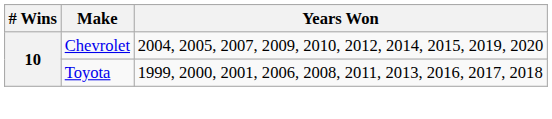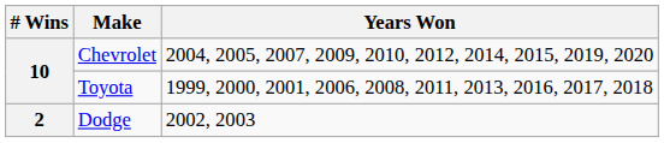 <table class="wikitable" style="font-size: 95%;">
 <tr>
 <th># Wins</th>
 <th>Make</th>
 <th>Years Won</th>
 </tr>
 <tr>
 <th rowspan="2">10</th>
 <td> <a href='#'>Chevrolet</a></td>
 <td>2004, 2005, 2007, 2009, 2010, 2012, 2014, 2015, 2019, 2020</td>
 </tr>
 <tr>
 <td> <a href='#'>Toyota</a></td>
 <td>1999, 2000, 2001, 2006, 2008, 2011, 2013, 2016, 2017, 2018</td>
 </tr>
+<tr>
+<th>2</th>
+<td> <a href='#'>Dodge</a></td>
+<td>2002, 2003</td>
+</tr>
 </table>
